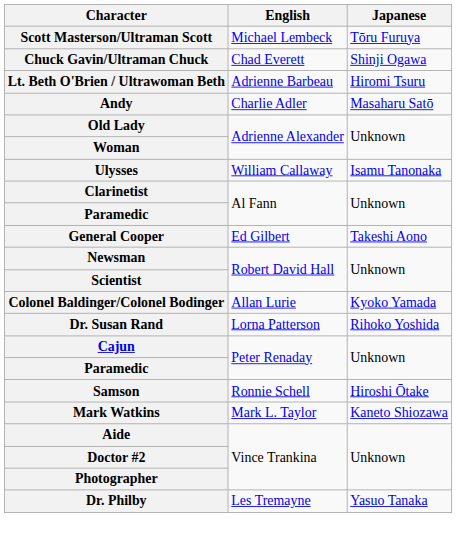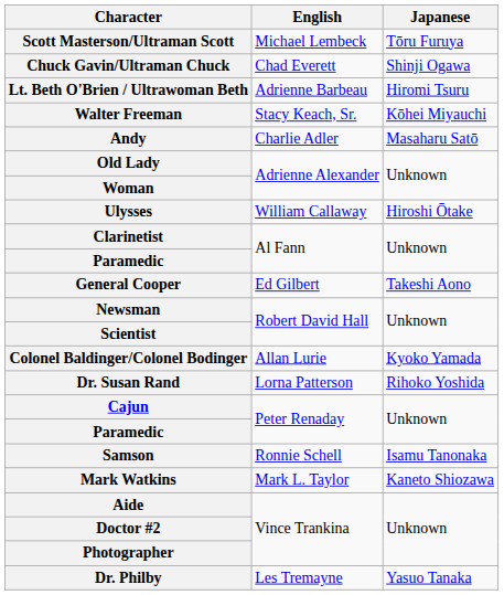 <table class="wikitable">
 <tr>
 <th>Character</th>
 <th>English</th>
 <th>Japanese</th>
 </tr>
 <tr>
 <th>Scott Masterson/Ultraman Scott</th>
 <td><a href='#'>Michael Lembeck</a></td>
 <td><a href='#'>Tōru Furuya</a></td>
 </tr>
 <tr>
 <th>Chuck Gavin/Ultraman Chuck</th>
 <td><a href='#'>Chad Everett</a></td>
 <td><a href='#'>Shinji Ogawa</a></td>
 </tr>
 <tr>
 <th>Lt. Beth O'Brien / Ultrawoman Beth</th>
 <td><a href='#'>Adrienne Barbeau</a></td>
 <td><a href='#'>Hiromi Tsuru</a></td>
 </tr>
 <tr>
+<th>Walter Freeman</th>
+<td><a href='#'>Stacy Keach, Sr.</a></td>
+<td><a href='#'>Kōhei Miyauchi</a></td>
+</tr>
+<tr>
 <th>Andy</th>
 <td><a href='#'>Charlie Adler</a></td>
 <td><a href='#'>Masaharu Satō</a></td>
 </tr>
 <tr>
 <th>Old Lady</th>
 <td rowspan="2"><a href='#'>Adrienne Alexander</a></td>
 <td rowspan="2">Unknown</td>
 </tr>
 <tr>
 <th>Woman</th>
 </tr>
 <tr>
 <th>Ulysses</th>
 <td><a href='#'>William Callaway</a></td>
-<td><a href='#'>Isamu Tanonaka</a></td>
+<td><a href='#'>Hiroshi Ōtake</a></td>
 </tr>
 <tr>
 <th>Clarinetist</th>
 <td rowspan="2">Al Fann</td>
 <td rowspan="2">Unknown</td>
 </tr>
 <tr>
 <th>Paramedic</th>
 </tr>
 <tr>
 <th>General Cooper</th>
 <td><a href='#'>Ed Gilbert</a></td>
 <td><a href='#'>Takeshi Aono</a></td>
 </tr>
 <tr>
 <th>Newsman</th>
 <td rowspan="2"><a href='#'>Robert David Hall</a></td>
 <td rowspan="2">Unknown</td>
 </tr>
 <tr>
 <th>Scientist</th>
 </tr>
 <tr>
 <th>Colonel Baldinger/Colonel Bodinger</th>
 <td><a href='#'>Allan Lurie</a></td>
 <td><a href='#'>Kyoko Yamada</a></td>
 </tr>
 <tr>
 <th>Dr. Susan Rand</th>
 <td><a href='#'>Lorna Patterson</a></td>
 <td><a href='#'>Rihoko Yoshida</a></td>
 </tr>
 <tr>
 <th><a href='#'>Cajun</a></th>
 <td rowspan="2"><a href='#'>Peter Renaday</a></td>
 <td rowspan="2">Unknown</td>
 </tr>
 <tr>
 <th>Paramedic</th>
 </tr>
 <tr>
 <th>Samson</th>
 <td><a href='#'>Ronnie Schell</a></td>
-<td><a href='#'>Hiroshi Ōtake</a></td>
+<td><a href='#'>Isamu Tanonaka</a></td>
 </tr>
 <tr>
 <th>Mark Watkins</th>
 <td><a href='#'>Mark L. Taylor</a></td>
 <td><a href='#'>Kaneto Shiozawa</a></td>
 </tr>
 <tr>
 <th>Aide</th>
 <td rowspan="3">Vince Trankina</td>
 <td rowspan="3">Unknown</td>
 </tr>
 <tr>
 <th>Doctor #2</th>
 </tr>
 <tr>
 <th>Photographer</th>
 </tr>
 <tr>
 <th>Dr. Philby</th>
 <td><a href='#'>Les Tremayne</a></td>
 <td><a href='#'>Yasuo Tanaka</a></td>
 </tr>
 </table>
